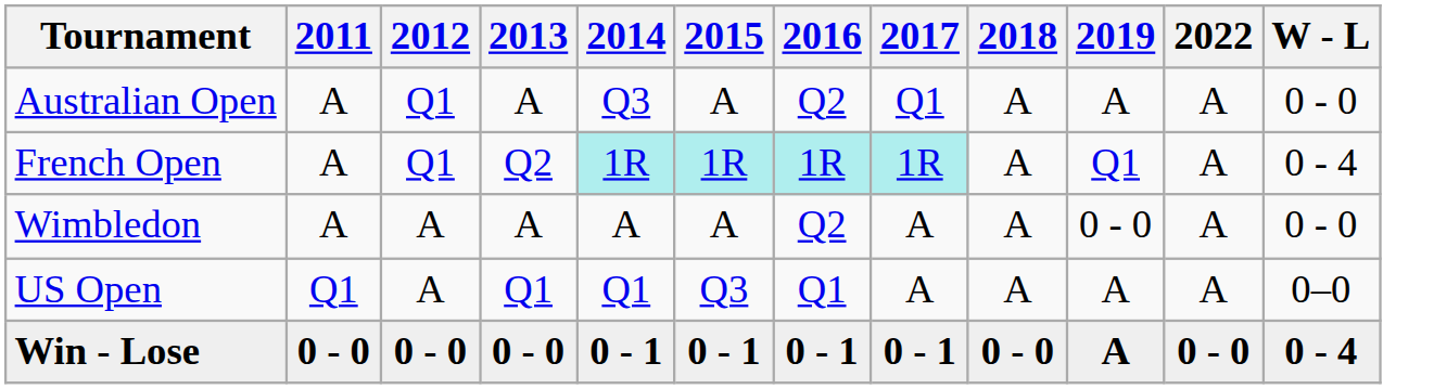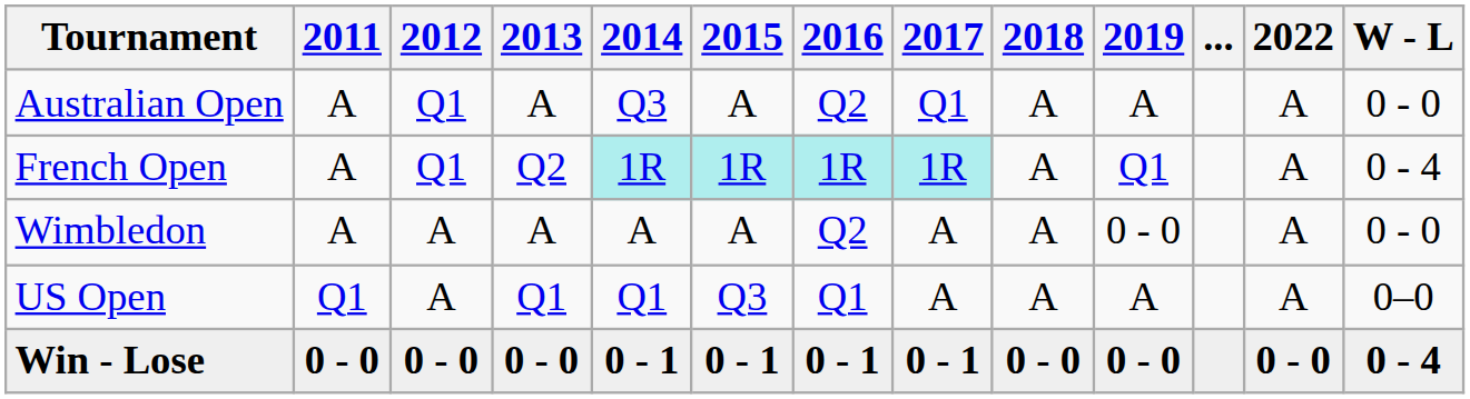 <table class=wikitable style=text-align:center>
 <tr>
 <th>Tournament</th>
 <th><a href='#'>2011</a></th>
 <th><a href='#'>2012</a></th>
 <th><a href='#'>2013</a></th>
 <th><a href='#'>2014</a></th>
 <th><a href='#'>2015</a></th>
 <th><a href='#'>2016</a></th>
 <th><a href='#'>2017</a></th>
 <th><a href='#'>2018</a></th>
 <th><a href='#'>2019</a></th>
+<th>...</th>
 <th>2022</th>
 <th>W - L</th>
 </tr>
 <tr>
 <td align=left><a href='#'>Australian Open</a></td>
 <td>A</td>
 <td><a href='#'>Q1</a></td>
 <td>A</td>
 <td><a href='#'>Q3</a></td>
 <td>A</td>
 <td><a href='#'>Q2</a></td>
 <td><a href='#'>Q1</a></td>
 <td>A</td>
 <td>A</td>
+<td></td>
 <td>A</td>
 <td>0 - 0</td>
 </tr>
 <tr>
 <td align=left><a href='#'>French Open</a></td>
 <td>A</td>
 <td><a href='#'>Q1</a></td>
 <td><a href='#'>Q2</a></td>
 <td bgcolor=afeeee><a href='#'>1R</a></td>
 <td bgcolor=afeeee><a href='#'>1R</a></td>
 <td bgcolor=afeeee><a href='#'>1R</a></td>
 <td bgcolor=afeeee><a href='#'>1R</a></td>
 <td>A</td>
 <td><a href='#'>Q1</a></td>
+<td></td>
 <td>A</td>
 <td>0 - 4</td>
 </tr>
 <tr>
 <td align=left><a href='#'>Wimbledon</a></td>
 <td>A</td>
 <td>A</td>
 <td>A</td>
 <td>A</td>
 <td>A</td>
 <td><a href='#'>Q2</a></td>
 <td>A</td>
 <td>A</td>
 <td>0 - 0</td>
+<td style=color:#767676></td>
 <td>A</td>
 <td>0 - 0</td>
 </tr>
 <tr>
 <td align=left><a href='#'>US Open</a></td>
 <td><a href='#'>Q1</a></td>
 <td>A</td>
 <td><a href='#'>Q1</a></td>
 <td><a href='#'>Q1</a></td>
 <td><a href='#'>Q3</a></td>
 <td><a href='#'>Q1</a></td>
 <td>A</td>
 <td>A</td>
 <td>A</td>
+<td></td>
 <td>A</td>
 <td>0–0</td>
 </tr>
 <tr style=background:#efefef;font-weight:bold>
 <td align=left>Win - Lose</td>
 <td>0 - 0</td>
 <td>0 - 0</td>
 <td>0 - 0</td>
 <td>0 - 1</td>
 <td>0 - 1</td>
 <td>0 - 1</td>
 <td>0 - 1</td>
 <td>0 - 0</td>
-<td>A</td>
+<td>0 - 0</td>
+<td></td>
 <td>0 - 0</td>
 <td>0 - 4</td>
 </tr>
 </table>
